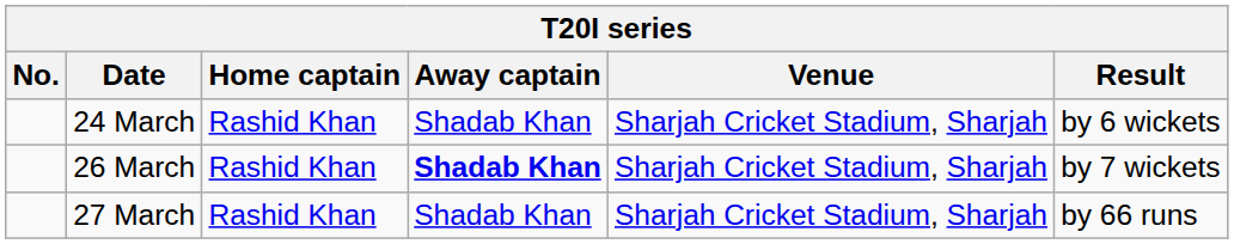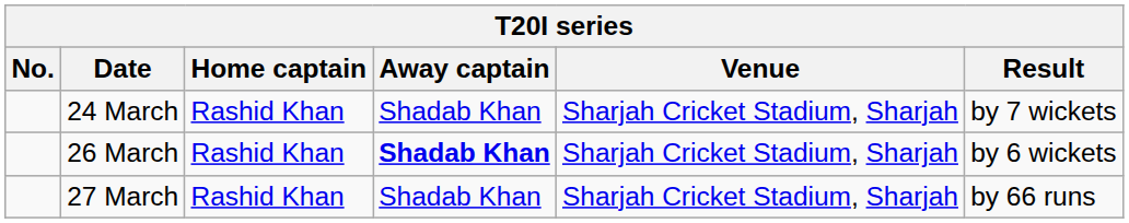 <table class="wikitable">
 <tr>
 <th colspan="9">T20I series</th>
 </tr>
 <tr>
 <th>No.</th>
 <th>Date</th>
 <th>Home captain</th>
 <th>Away captain</th>
 <th>Venue</th>
 <th>Result</th>
 </tr>
 <tr>
 <td></td>
 <td>24 March</td>
 <td><a href='#'>Rashid Khan</a></td>
 <td><a href='#'>Shadab Khan</a></td>
 <td><a href='#'>Sharjah Cricket Stadium</a>, <a href='#'>Sharjah</a></td>
-<td> by 6 wickets</td>
+<td> by 7 wickets</td>
 </tr>
 <tr>
 <td></td>
 <td>26 March</td>
 <td><a href='#'>Rashid Khan</a></td>
 <td><strong><a href='#'>Shadab Khan</a></strong></td>
 <td><a href='#'>Sharjah Cricket Stadium</a>, <a href='#'>Sharjah</a></td>
-<td> by 7 wickets</td>
+<td> by 6 wickets</td>
 </tr>
 <tr>
 <td></td>
 <td>27 March</td>
 <td><a href='#'>Rashid Khan</a></td>
 <td><a href='#'>Shadab Khan</a></td>
 <td><a href='#'>Sharjah Cricket Stadium</a>, <a href='#'>Sharjah</a></td>
 <td> by 66 runs</td>
 </tr>
 </table>
